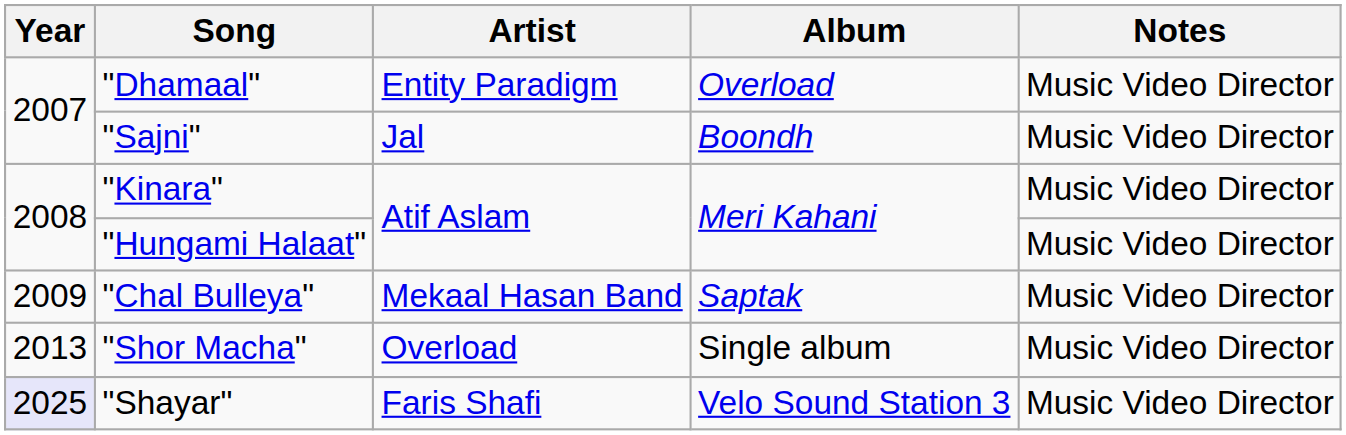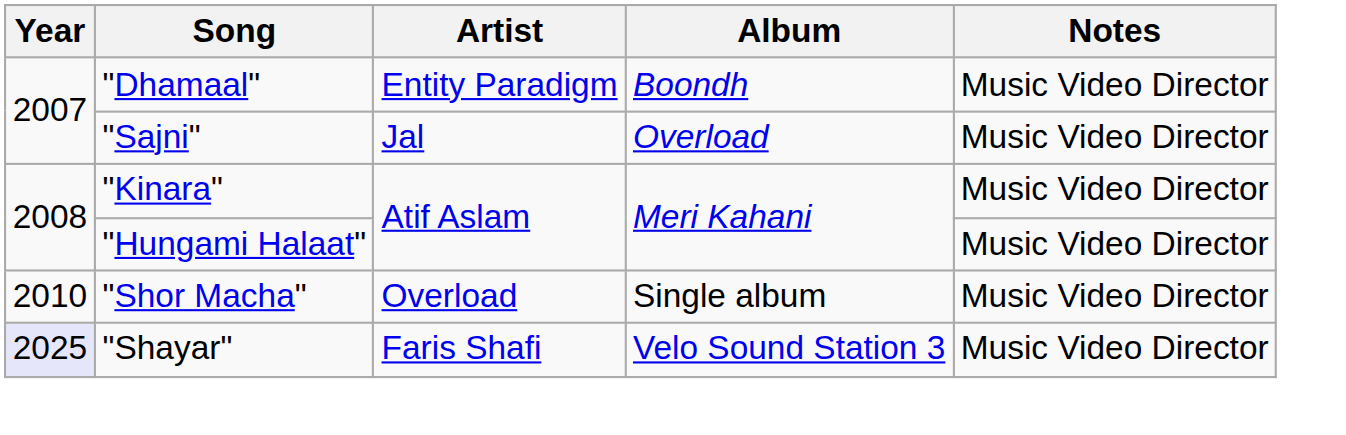 <table class="wikitable soratble">
 <tr>
 <th>Year</th>
 <th>Song</th>
 <th>Artist</th>
 <th>Album</th>
 <th>Notes</th>
 </tr>
 <tr>
 <td rowspan="2">2007</td>
 <td>"<a href='#'>Dhamaal</a>"</td>
 <td><a href='#'>Entity Paradigm</a></td>
-<td><em><a href='#'>Overload</a></em></td>
+<td><em><a href='#'>Boondh</a></em></td>
 <td>Music Video Director</td>
 </tr>
 <tr>
 <td>"<a href='#'>Sajni</a>"</td>
 <td><a href='#'>Jal</a></td>
-<td><em><a href='#'>Boondh</a></em></td>
+<td><em><a href='#'>Overload</a></em></td>
 <td>Music Video Director</td>
 </tr>
 <tr>
 <td rowspan="2" style="text-align:center;">2008</td>
 <td>"<a href='#'>Kinara</a>"</td>
 <td rowspan="2"><a href='#'>Atif Aslam</a></td>
 <td rowspan="2"><em><a href='#'>Meri Kahani</a></em></td>
 <td>Music Video Director</td>
 </tr>
 <tr>
 <td>"<a href='#'>Hungami Halaat</a>"</td>
 <td>Music Video Director</td>
 </tr>
 <tr>
-<td>2009</td>
-<td>"<a href='#'>Chal Bulleya</a>"</td>
-<td><a href='#'>Mekaal Hasan Band</a></td>
-<td><em><a href='#'>Saptak</a></em></td>
-<td>Music Video Director</td>
-</tr>
-<tr>
-<td>2013</td>
+<td>2010</td>
 <td>"<a href='#'>Shor Macha</a>"</td>
 <td><a href='#'>Overload</a></td>
 <td>Single album</td>
 <td>Music Video Director</td>
 </tr>
 <tr>
 <td style="background: lavender;">2025</td>
 <td>"Shayar"</td>
 <td><a href='#'>Faris Shafi</a></td>
 <td><a href='#'>Velo Sound Station 3</a></td>
 <td>Music Video Director</td>
 </tr>
 </table>
